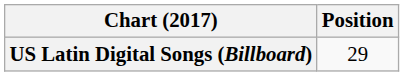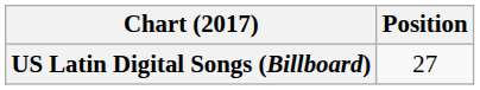 <table class="wikitable plainrowheaders">
 <tr>
 <th scope="col">Chart (2017)</th>
 <th scope="col">Position</th>
 </tr>
 <tr>
 <th scope="row">US Latin Digital Songs (<em>Billboard</em>)</th>
-<td align="center">29</td>
+<td align="center">27</td>
 </tr>
 </table>
